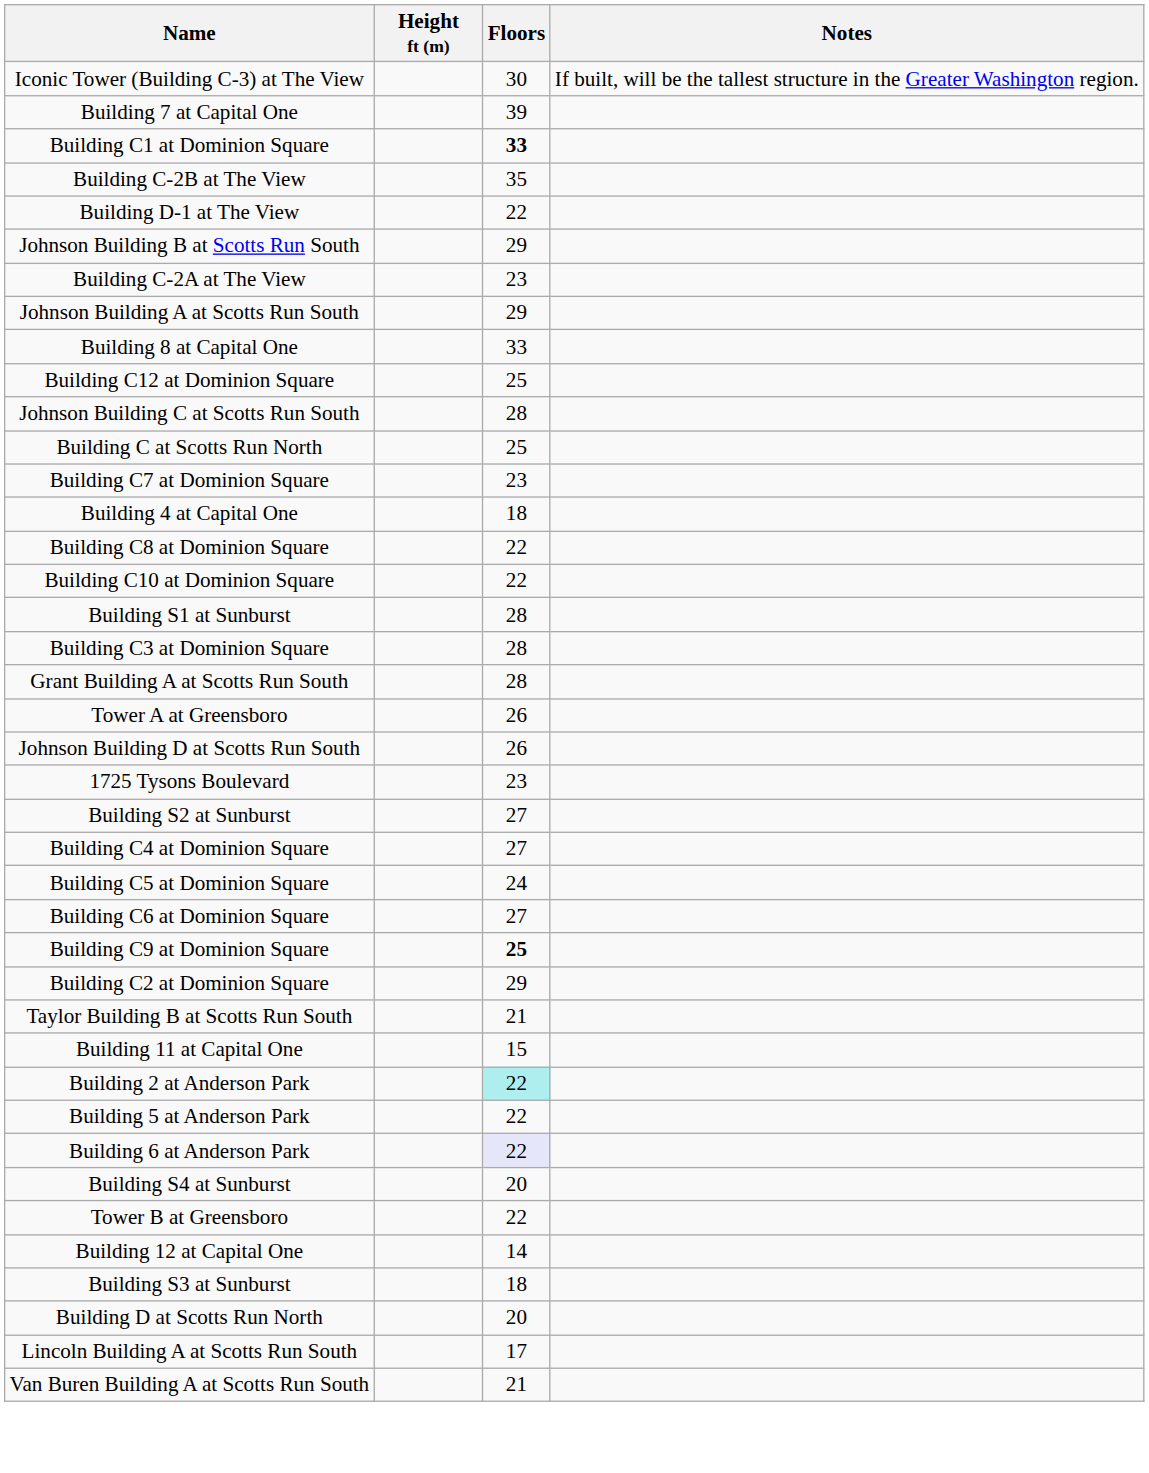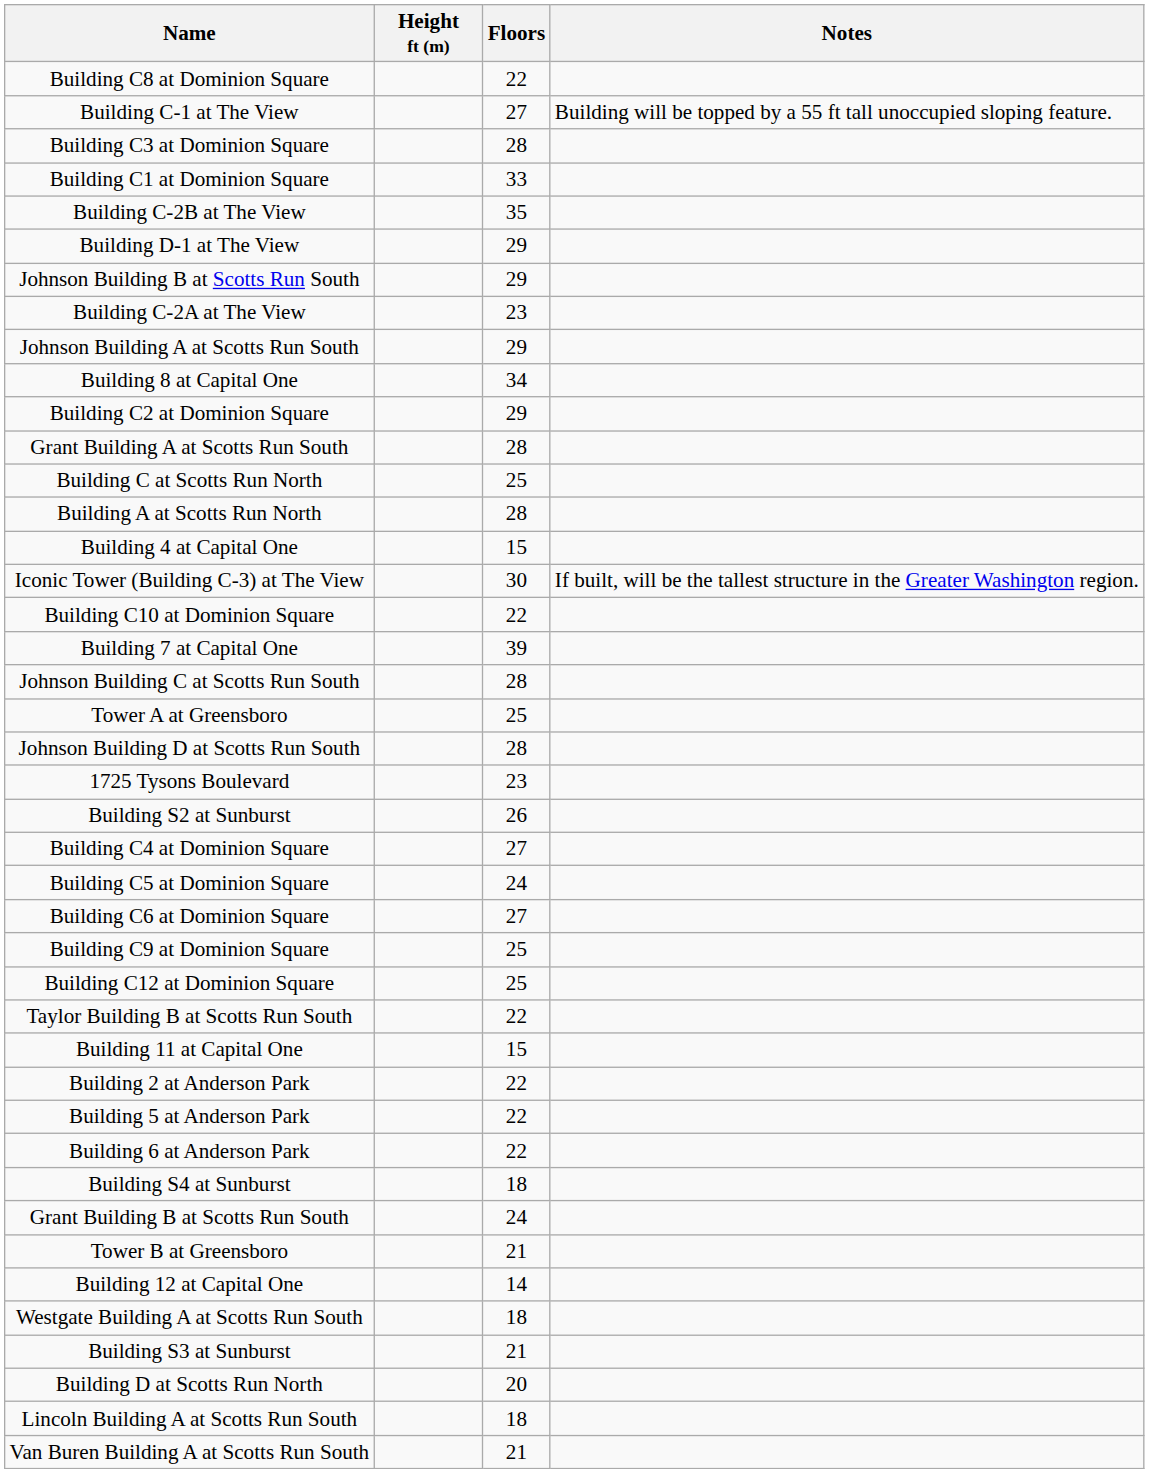 <table class="wikitable sortable" style="text-align:center">
 <tr>
 <th>Name</th>
 <th style="width:75px;">Height<br><small>ft (m)</small></th>
 <th>Floors</th>
 <th class="unsortable">Notes</th>
 </tr>
 <tr>
-<td>Iconic Tower (Building C-3) at The View</td>
+<td>Building C8 at Dominion Square</td>
 <td></td>
-<td>30</td>
-<td align=left>If built, will be the tallest structure in the <a href='#'>Greater Washington</a> region.</td>
+<td>22</td>
+<td align=left></td>
 </tr>
 <tr>
-<td>Building 7 at Capital One</td>
+<td>Building C-1 at The View</td>
 <td></td>
-<td>39</td>
+<td>27</td>
+<td align=left>Building will be topped by a 55 ft tall unoccupied sloping feature.</td>
+</tr>
+<tr>
+<td>Building C3 at Dominion Square</td>
+<td></td>
+<td>28</td>
 <td align=left></td>
 </tr>
 <tr>
 <td>Building C1 at Dominion Square</td>
 <td></td>
-<td><strong>33</strong></td>
+<td>33</td>
 <td align=left></td>
 </tr>
 <tr>
 <td>Building C-2B at The View</td>
 <td></td>
 <td>35</td>
 <td align=left></td>
 </tr>
 <tr>
 <td>Building D-1 at The View</td>
 <td></td>
-<td>22</td>
+<td>29</td>
 <td align=left></td>
 </tr>
 <tr>
 <td>Johnson Building B at <a href='#'>Scotts Run</a> South</td>
 <td></td>
 <td>29</td>
 <td align=left></td>
 </tr>
 <tr>
 <td>Building C-2A at The View</td>
 <td></td>
 <td>23</td>
 <td align=left></td>
 </tr>
 <tr>
 <td>Johnson Building A at Scotts Run South</td>
 <td></td>
 <td>29</td>
 <td align=left></td>
 </tr>
 <tr>
 <td>Building 8 at Capital One</td>
 <td></td>
-<td>33</td>
+<td>34</td>
 <td align=left></td>
 </tr>
 <tr>
-<td>Building C12 at Dominion Square</td>
+<td>Building C2 at Dominion Square</td>
 <td></td>
-<td>25</td>
+<td>29</td>
 <td align=left></td>
 </tr>
 <tr>
-<td>Johnson Building C at Scotts Run South</td>
+<td>Grant Building A at Scotts Run South</td>
 <td></td>
 <td>28</td>
 <td align=left></td>
 </tr>
 <tr>
 <td>Building C at Scotts Run North</td>
 <td></td>
 <td>25</td>
 <td align=left></td>
 </tr>
 <tr>
-<td>Building C7 at Dominion Square</td>
+<td>Building A at Scotts Run North</td>
 <td></td>
-<td>23</td>
+<td>28</td>
 <td align=left></td>
 </tr>
 <tr>
 <td>Building 4 at Capital One</td>
 <td></td>
-<td>18</td>
+<td>15</td>
 <td align=left></td>
 </tr>
 <tr>
-<td>Building C8 at Dominion Square</td>
+<td>Iconic Tower (Building C-3) at The View</td>
 <td></td>
-<td>22</td>
-<td align=left></td>
+<td>30</td>
+<td align=left>If built, will be the tallest structure in the <a href='#'>Greater Washington</a> region.</td>
 </tr>
 <tr>
 <td>Building C10 at Dominion Square</td>
 <td></td>
 <td>22</td>
 <td align=left></td>
 </tr>
 <tr>
-<td>Building S1 at Sunburst</td>
+<td>Building 7 at Capital One</td>
 <td></td>
-<td>28</td>
+<td>39</td>
 <td align=left></td>
 </tr>
 <tr>
-<td>Building C3 at Dominion Square</td>
-<td></td>
-<td>28</td>
-<td align=left></td>
-</tr>
-<tr>
-<td>Grant Building A at Scotts Run South</td>
+<td>Johnson Building C at Scotts Run South</td>
 <td></td>
 <td>28</td>
 <td align=left></td>
 </tr>
 <tr>
 <td>Tower A at Greensboro</td>
 <td></td>
-<td>26</td>
+<td>25</td>
 <td align=left></td>
 </tr>
 <tr>
 <td>Johnson Building D at Scotts Run South</td>
 <td></td>
-<td>26</td>
+<td>28</td>
 <td align=left></td>
 </tr>
 <tr>
 <td>1725 Tysons Boulevard</td>
 <td></td>
 <td>23</td>
 <td align=left></td>
 </tr>
 <tr>
 <td>Building S2 at Sunburst</td>
 <td></td>
-<td>27</td>
+<td>26</td>
 <td align=left></td>
 </tr>
 <tr>
 <td>Building C4 at Dominion Square</td>
 <td></td>
 <td>27</td>
 <td align=left></td>
 </tr>
 <tr>
 <td>Building C5 at Dominion Square</td>
 <td></td>
 <td>24</td>
 <td align=left></td>
 </tr>
 <tr>
 <td>Building C6 at Dominion Square</td>
 <td></td>
 <td>27</td>
 <td align=left></td>
 </tr>
 <tr>
 <td>Building C9 at Dominion Square</td>
 <td></td>
-<td><strong>25</strong></td>
+<td>25</td>
 <td align=left></td>
 </tr>
 <tr>
-<td>Building C2 at Dominion Square</td>
+<td>Building C12 at Dominion Square</td>
 <td></td>
-<td>29</td>
+<td>25</td>
 <td align=left></td>
 </tr>
 <tr>
 <td>Taylor Building B at Scotts Run South</td>
 <td></td>
-<td>21</td>
+<td>22</td>
 <td align=left></td>
 </tr>
 <tr>
 <td>Building 11 at Capital One</td>
 <td></td>
 <td>15</td>
 <td align=left></td>
 </tr>
 <tr>
 <td>Building 2 at Anderson Park</td>
 <td></td>
-<td style="background: paleturquoise;">22</td>
+<td>22</td>
 <td align=left></td>
 </tr>
 <tr>
 <td>Building 5 at Anderson Park</td>
 <td></td>
 <td>22</td>
 <td align=left></td>
 </tr>
 <tr>
 <td>Building 6 at Anderson Park</td>
 <td></td>
-<td style="background: lavender;">22</td>
+<td>22</td>
 <td align=left></td>
 </tr>
 <tr>
 <td>Building S4 at Sunburst</td>
 <td></td>
-<td>20</td>
+<td>18</td>
+<td align=left></td>
+</tr>
+<tr>
+<td>Grant Building B at Scotts Run South</td>
+<td></td>
+<td>24</td>
 <td align=left></td>
 </tr>
 <tr>
 <td>Tower B at Greensboro</td>
 <td></td>
-<td>22</td>
+<td>21</td>
 <td align=left></td>
 </tr>
 <tr>
 <td>Building 12 at Capital One</td>
 <td></td>
 <td>14</td>
 <td align=left></td>
 </tr>
 <tr>
+<td>Westgate Building A at Scotts Run South</td>
+<td></td>
+<td>18</td>
+<td align=left></td>
+</tr>
+<tr>
 <td>Building S3 at Sunburst</td>
 <td></td>
-<td>18</td>
+<td>21</td>
 <td align=left></td>
 </tr>
 <tr>
 <td>Building D at Scotts Run North</td>
 <td></td>
 <td>20</td>
 <td align=left></td>
 </tr>
 <tr>
 <td>Lincoln Building A at Scotts Run South</td>
 <td></td>
-<td>17</td>
+<td>18</td>
 <td align=left></td>
 </tr>
 <tr>
 <td>Van Buren Building A at Scotts Run South</td>
 <td></td>
 <td>21</td>
 <td align=left></td>
 </tr>
 </table>
